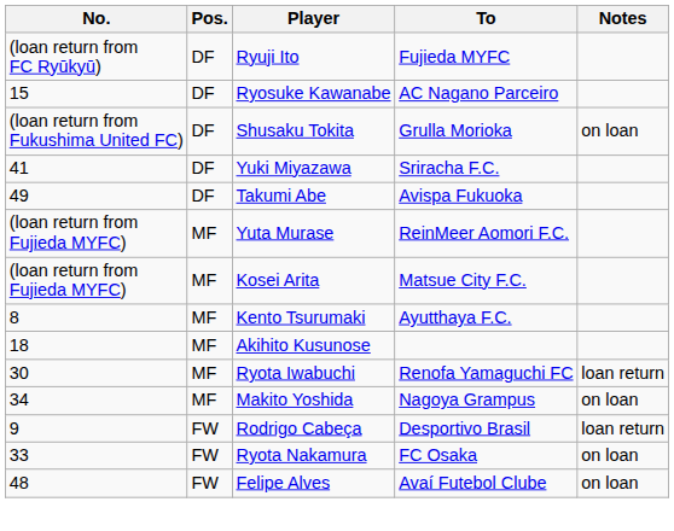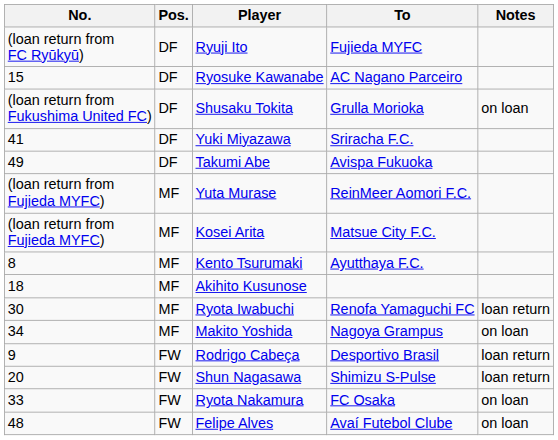 <table class="sortable wikitable">
 <tr>
 <th>No.</th>
 <th>Pos.</th>
 <th>Player</th>
 <th>To</th>
 <th>Notes</th>
 </tr>
 <tr>
 <td>(loan return from<br><a href='#'>FC Ryūkyū</a>)</td>
 <td>DF</td>
 <td><a href='#'>Ryuji Ito</a></td>
 <td><a href='#'>Fujieda MYFC</a></td>
 <td></td>
 </tr>
 <tr>
 <td>15</td>
 <td>DF</td>
 <td><a href='#'>Ryosuke Kawanabe</a></td>
 <td><a href='#'>AC Nagano Parceiro</a></td>
 <td></td>
 </tr>
 <tr>
 <td>(loan return from<br><a href='#'>Fukushima United FC</a>)</td>
 <td>DF</td>
 <td><a href='#'>Shusaku Tokita</a></td>
 <td><a href='#'>Grulla Morioka</a></td>
 <td>on loan</td>
 </tr>
 <tr>
 <td>41</td>
 <td>DF</td>
 <td><a href='#'>Yuki Miyazawa</a></td>
 <td><a href='#'>Sriracha F.C.</a></td>
 <td></td>
 </tr>
 <tr>
 <td>49</td>
 <td>DF</td>
 <td><a href='#'>Takumi Abe</a></td>
 <td><a href='#'>Avispa Fukuoka</a></td>
 <td></td>
 </tr>
 <tr>
 <td>(loan return from<br><a href='#'>Fujieda MYFC</a>)</td>
 <td>MF</td>
 <td><a href='#'>Yuta Murase</a></td>
 <td><a href='#'>ReinMeer Aomori F.C.</a></td>
 <td></td>
 </tr>
 <tr>
 <td>(loan return from<br><a href='#'>Fujieda MYFC</a>)</td>
 <td>MF</td>
 <td><a href='#'>Kosei Arita</a></td>
 <td><a href='#'>Matsue City F.C.</a></td>
 <td></td>
 </tr>
 <tr>
 <td>8</td>
 <td>MF</td>
 <td><a href='#'>Kento Tsurumaki</a></td>
 <td><a href='#'>Ayutthaya F.C.</a></td>
 <td></td>
 </tr>
 <tr>
 <td>18</td>
 <td>MF</td>
 <td><a href='#'>Akihito Kusunose</a></td>
 <td></td>
 <td></td>
 </tr>
 <tr>
 <td>30</td>
 <td>MF</td>
 <td><a href='#'>Ryota Iwabuchi</a></td>
 <td><a href='#'>Renofa Yamaguchi FC</a></td>
 <td>loan return</td>
 </tr>
 <tr>
 <td>34</td>
 <td>MF</td>
 <td><a href='#'>Makito Yoshida</a></td>
 <td><a href='#'>Nagoya Grampus</a></td>
 <td>on loan</td>
 </tr>
 <tr>
 <td>9</td>
 <td>FW</td>
 <td><a href='#'>Rodrigo Cabeça</a></td>
 <td><a href='#'>Desportivo Brasil</a></td>
 <td>loan return</td>
 </tr>
 <tr>
+<td>20</td>
+<td>FW</td>
+<td><a href='#'>Shun Nagasawa</a></td>
+<td><a href='#'>Shimizu S-Pulse</a></td>
+<td>loan return</td>
+</tr>
+<tr>
 <td>33</td>
 <td>FW</td>
 <td><a href='#'>Ryota Nakamura</a></td>
 <td><a href='#'>FC Osaka</a></td>
 <td>on loan</td>
 </tr>
 <tr>
 <td>48</td>
 <td>FW</td>
 <td><a href='#'>Felipe Alves</a></td>
 <td><a href='#'>Avaí Futebol Clube</a></td>
 <td>on loan</td>
 </tr>
 </table>
